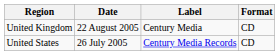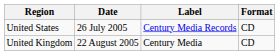 <table class="wikitable">
 <tr>
 <th>Region</th>
 <th>Date</th>
 <th>Label</th>
 <th>Format</th>
 </tr>
 <tr>
+<td>United States</td>
+<td>26 July 2005</td>
+<td><a href='#'>Century Media Records</a></td>
+<td>CD</td>
+</tr>
+<tr>
 <td>United Kingdom</td>
 <td>22 August 2005</td>
 <td>Century Media</td>
 <td>CD</td>
 </tr>
-<tr>
-<td>United States</td>
-<td>26 July 2005</td>
-<td><a href='#'>Century Media Records</a></td>
-<td>CD</td>
-</tr>
 </table>
